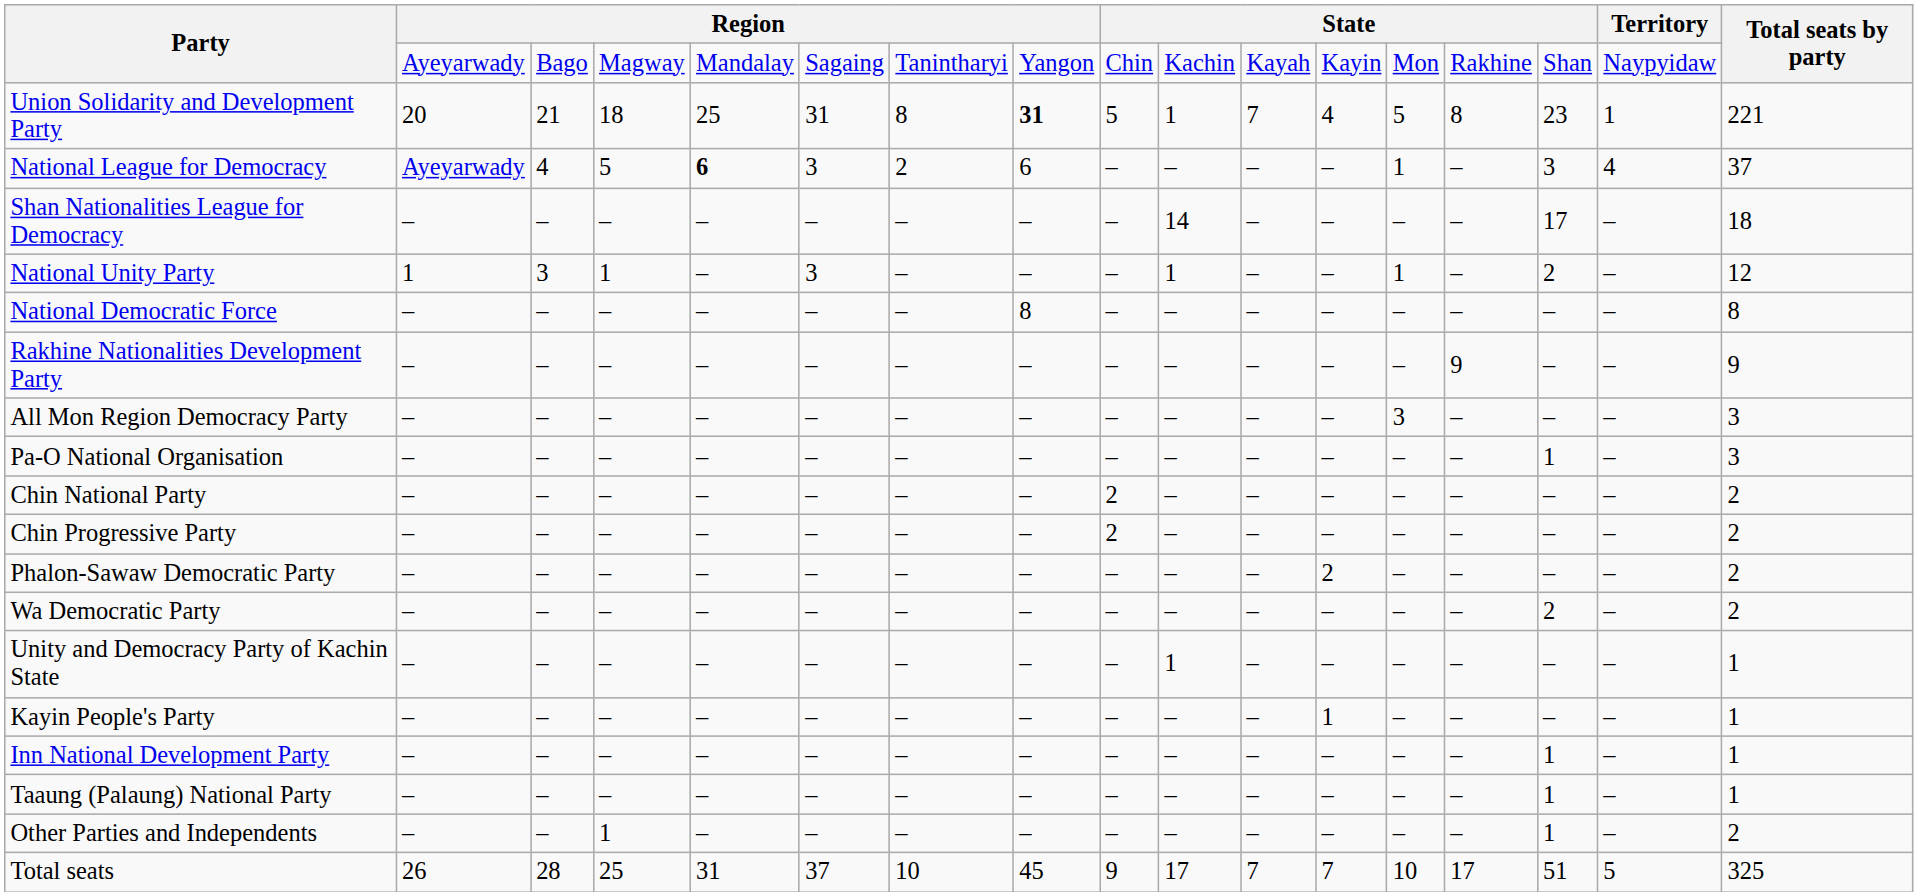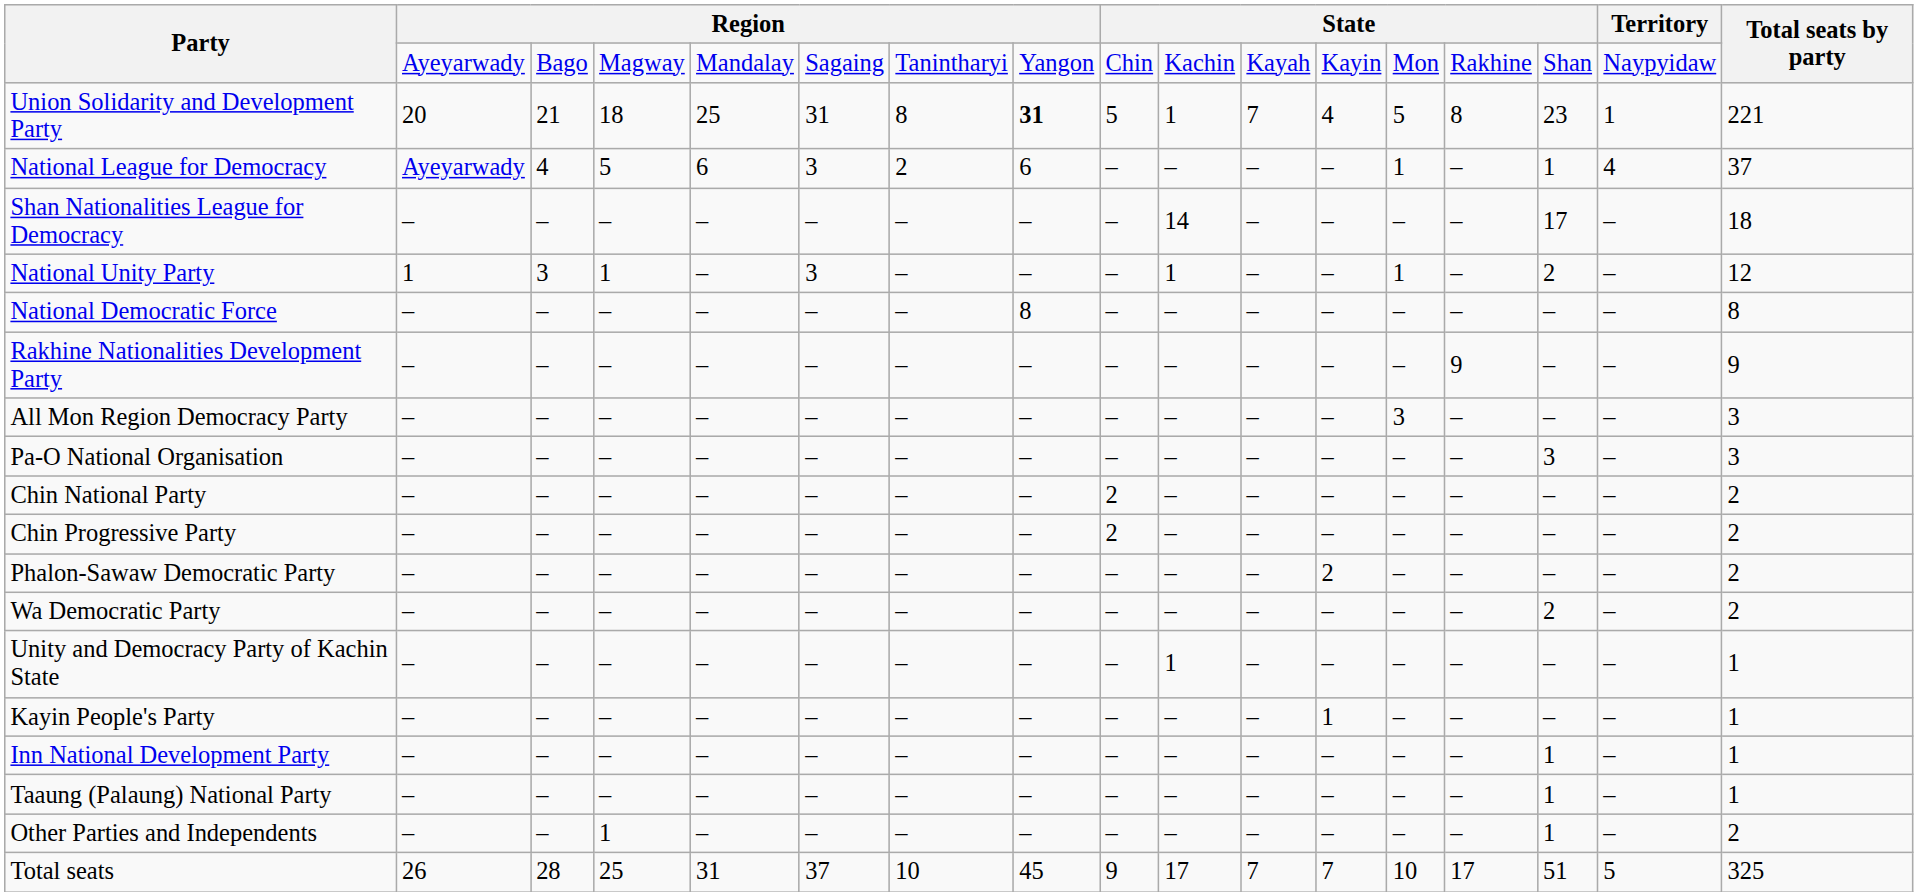 <table class="wikitable">
 <tr>
 <th rowspan=2>Party</th>
 <th colspan=7>Region</th>
 <th colspan=7>State</th>
 <th>Territory</th>
 <th rowspan=2>Total seats by party</th>
 </tr>
 <tr>
 <td><a href='#'>Ayeyarwady</a></td>
 <td><a href='#'>Bago</a></td>
 <td><a href='#'>Magway</a></td>
 <td><a href='#'>Mandalay</a></td>
 <td><a href='#'>Sagaing</a></td>
 <td><a href='#'>Tanintharyi</a></td>
 <td><a href='#'>Yangon</a></td>
 <td><a href='#'>Chin</a></td>
 <td><a href='#'>Kachin</a></td>
 <td><a href='#'>Kayah</a></td>
 <td><a href='#'>Kayin</a></td>
 <td><a href='#'>Mon</a></td>
 <td><a href='#'>Rakhine</a></td>
 <td><a href='#'>Shan</a></td>
 <td><a href='#'>Naypyidaw</a></td>
 </tr>
 <tr>
 <td><a href='#'>Union Solidarity and Development Party</a></td>
 <td>20</td>
 <td>21</td>
 <td>18</td>
 <td>25</td>
 <td>31</td>
 <td>8</td>
 <td><strong>31</strong></td>
 <td>5</td>
 <td>1</td>
 <td>7</td>
 <td>4</td>
 <td>5</td>
 <td>8</td>
 <td>23</td>
 <td>1</td>
 <td>221</td>
 </tr>
 <tr>
 <td><a href='#'>National League for Democracy</a></td>
 <td><a href='#'>Ayeyarwady</a></td>
 <td>4</td>
 <td>5</td>
-<td><strong>6</strong></td>
+<td>6</td>
 <td>3</td>
 <td>2</td>
 <td>6</td>
 <td>–</td>
 <td>–</td>
 <td>–</td>
 <td>–</td>
 <td>1</td>
 <td>–</td>
-<td>3</td>
+<td>1</td>
 <td>4</td>
 <td>37</td>
 </tr>
 <tr>
 <td><a href='#'>Shan Nationalities League for Democracy</a></td>
 <td>–</td>
 <td>–</td>
 <td>–</td>
 <td>–</td>
 <td>–</td>
 <td>–</td>
 <td>–</td>
 <td>–</td>
 <td>14</td>
 <td>–</td>
 <td>–</td>
 <td>–</td>
 <td>–</td>
 <td>17</td>
 <td>–</td>
 <td>18</td>
 </tr>
 <tr>
 <td><a href='#'>National Unity Party</a></td>
 <td>1</td>
 <td>3</td>
 <td>1</td>
 <td>–</td>
 <td>3</td>
 <td>–</td>
 <td>–</td>
 <td>–</td>
 <td>1</td>
 <td>–</td>
 <td>–</td>
 <td>1</td>
 <td>–</td>
 <td>2</td>
 <td>–</td>
 <td>12</td>
 </tr>
 <tr>
 <td><a href='#'>National Democratic Force</a></td>
 <td>–</td>
 <td>–</td>
 <td>–</td>
 <td>–</td>
 <td>–</td>
 <td>–</td>
 <td>8</td>
 <td>–</td>
 <td>–</td>
 <td>–</td>
 <td>–</td>
 <td>–</td>
 <td>–</td>
 <td>–</td>
 <td>–</td>
 <td>8</td>
 </tr>
 <tr>
 <td><a href='#'>Rakhine Nationalities Development Party</a></td>
 <td>–</td>
 <td>–</td>
 <td>–</td>
 <td>–</td>
 <td>–</td>
 <td>–</td>
 <td>–</td>
 <td>–</td>
 <td>–</td>
 <td>–</td>
 <td>–</td>
 <td>–</td>
 <td>9</td>
 <td>–</td>
 <td>–</td>
 <td>9</td>
 </tr>
 <tr>
 <td>All Mon Region Democracy Party</td>
 <td>–</td>
 <td>–</td>
 <td>–</td>
 <td>–</td>
 <td>–</td>
 <td>–</td>
 <td>–</td>
 <td>–</td>
 <td>–</td>
 <td>–</td>
 <td>–</td>
 <td>3</td>
 <td>–</td>
 <td>–</td>
 <td>–</td>
 <td>3</td>
 </tr>
 <tr>
 <td>Pa-O National Organisation</td>
 <td>–</td>
 <td>–</td>
 <td>–</td>
 <td>–</td>
 <td>–</td>
 <td>–</td>
 <td>–</td>
 <td>–</td>
 <td>–</td>
 <td>–</td>
 <td>–</td>
 <td>–</td>
 <td>–</td>
-<td>1</td>
+<td>3</td>
 <td>–</td>
 <td>3</td>
 </tr>
 <tr>
 <td>Chin National Party</td>
 <td>–</td>
 <td>–</td>
 <td>–</td>
 <td>–</td>
 <td>–</td>
 <td>–</td>
 <td>–</td>
 <td>2</td>
 <td>–</td>
 <td>–</td>
 <td>–</td>
 <td>–</td>
 <td>–</td>
 <td>–</td>
 <td>–</td>
 <td>2</td>
 </tr>
 <tr>
 <td>Chin Progressive Party</td>
 <td>–</td>
 <td>–</td>
 <td>–</td>
 <td>–</td>
 <td>–</td>
 <td>–</td>
 <td>–</td>
 <td>2</td>
 <td>–</td>
 <td>–</td>
 <td>–</td>
 <td>–</td>
 <td>–</td>
 <td>–</td>
 <td>–</td>
 <td>2</td>
 </tr>
 <tr>
 <td>Phalon-Sawaw Democratic Party</td>
 <td>–</td>
 <td>–</td>
 <td>–</td>
 <td>–</td>
 <td>–</td>
 <td>–</td>
 <td>–</td>
 <td>–</td>
 <td>–</td>
 <td>–</td>
 <td>2</td>
 <td>–</td>
 <td>–</td>
 <td>–</td>
 <td>–</td>
 <td>2</td>
 </tr>
 <tr>
 <td>Wa Democratic Party</td>
 <td>–</td>
 <td>–</td>
 <td>–</td>
 <td>–</td>
 <td>–</td>
 <td>–</td>
 <td>–</td>
 <td>–</td>
 <td>–</td>
 <td>–</td>
 <td>–</td>
 <td>–</td>
 <td>–</td>
 <td>2</td>
 <td>–</td>
 <td>2</td>
 </tr>
 <tr>
 <td>Unity and Democracy Party of Kachin State</td>
 <td>–</td>
 <td>–</td>
 <td>–</td>
 <td>–</td>
 <td>–</td>
 <td>–</td>
 <td>–</td>
 <td>–</td>
 <td>1</td>
 <td>–</td>
 <td>–</td>
 <td>–</td>
 <td>–</td>
 <td>–</td>
 <td>–</td>
 <td>1</td>
 </tr>
 <tr>
 <td>Kayin People's Party</td>
 <td>–</td>
 <td>–</td>
 <td>–</td>
 <td>–</td>
 <td>–</td>
 <td>–</td>
 <td>–</td>
 <td>–</td>
 <td>–</td>
 <td>–</td>
 <td>1</td>
 <td>–</td>
 <td>–</td>
 <td>–</td>
 <td>–</td>
 <td>1</td>
 </tr>
 <tr>
 <td><a href='#'>Inn National Development Party</a></td>
 <td>–</td>
 <td>–</td>
 <td>–</td>
 <td>–</td>
 <td>–</td>
 <td>–</td>
 <td>–</td>
 <td>–</td>
 <td>–</td>
 <td>–</td>
 <td>–</td>
 <td>–</td>
 <td>–</td>
 <td>1</td>
 <td>–</td>
 <td>1</td>
 </tr>
 <tr>
 <td>Taaung (Palaung) National Party</td>
 <td>–</td>
 <td>–</td>
 <td>–</td>
 <td>–</td>
 <td>–</td>
 <td>–</td>
 <td>–</td>
 <td>–</td>
 <td>–</td>
 <td>–</td>
 <td>–</td>
 <td>–</td>
 <td>–</td>
 <td>1</td>
 <td>–</td>
 <td>1</td>
 </tr>
 <tr>
 <td>Other Parties and Independents</td>
 <td>–</td>
 <td>–</td>
 <td>1</td>
 <td>–</td>
 <td>–</td>
 <td>–</td>
 <td>–</td>
 <td>–</td>
 <td>–</td>
 <td>–</td>
 <td>–</td>
 <td>–</td>
 <td>–</td>
 <td>1</td>
 <td>–</td>
 <td>2</td>
 </tr>
 <tr>
 <td>Total seats</td>
 <td>26</td>
 <td>28</td>
 <td>25</td>
 <td>31</td>
 <td>37</td>
 <td>10</td>
 <td>45</td>
 <td>9</td>
 <td>17</td>
 <td>7</td>
 <td>7</td>
 <td>10</td>
 <td>17</td>
 <td>51</td>
 <td>5</td>
 <td>325</td>
 </tr>
 </table>
